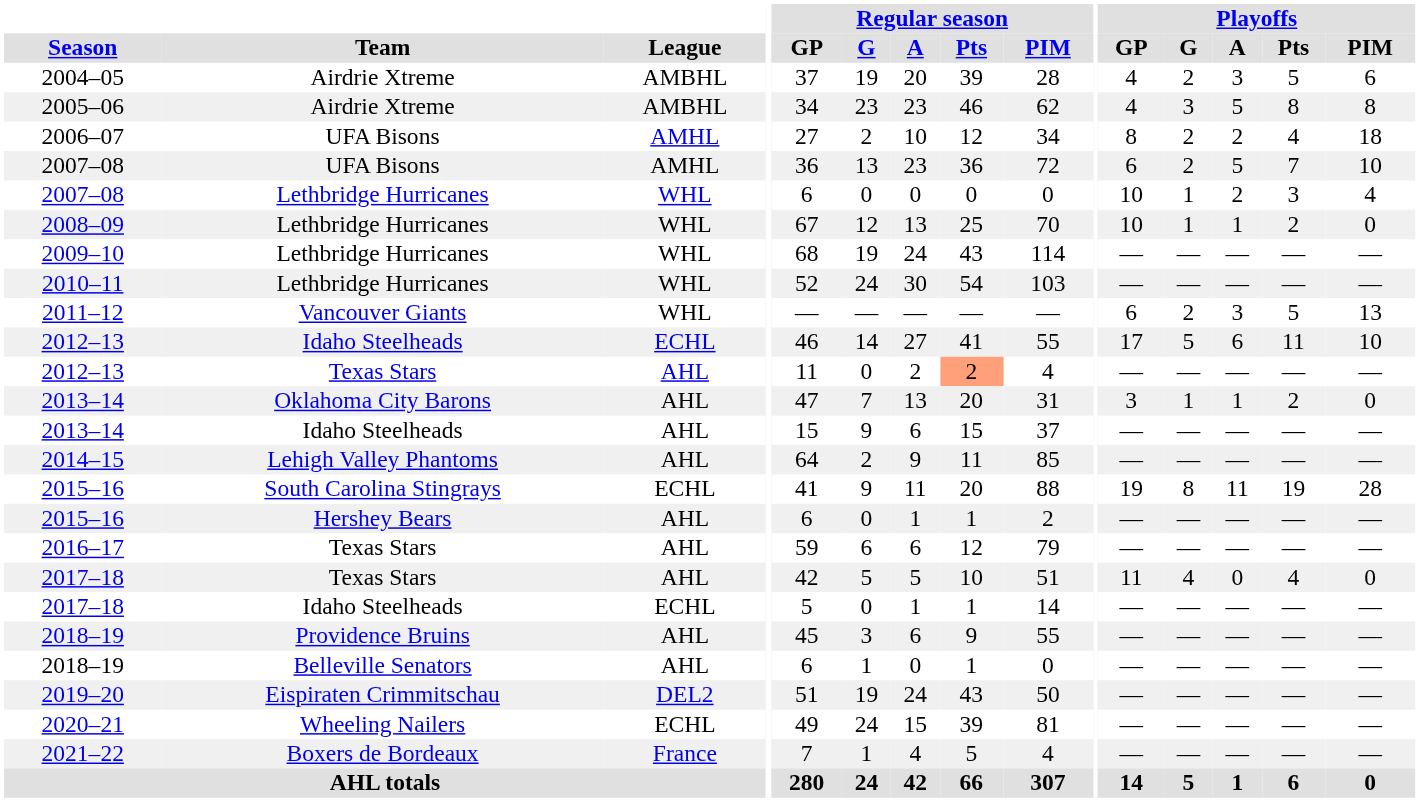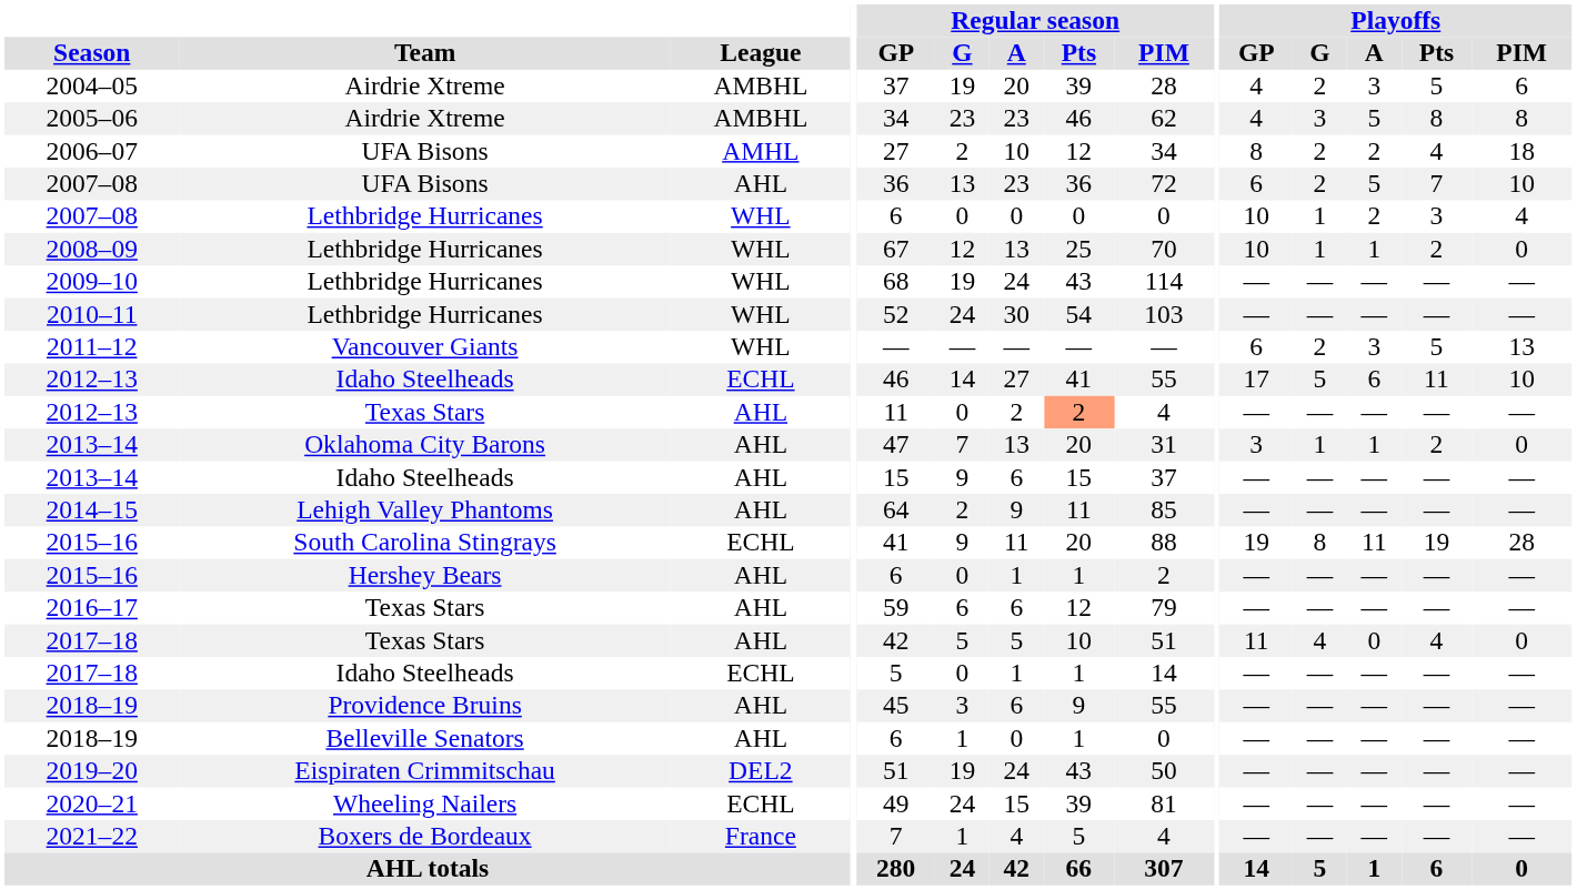 <table border="0" cellpadding="1" cellspacing="0" style="text-align:center; width:60em">
 <tr bgcolor="#e0e0e0">
 <th colspan="3" bgcolor="#ffffff"></th>
 <th rowspan="99" bgcolor="#ffffff"></th>
 <th colspan="5"><a href='#'>Regular season</a></th>
 <th rowspan="99" bgcolor="#ffffff"></th>
 <th colspan="5"><a href='#'>Playoffs</a></th>
 </tr>
 <tr bgcolor="#e0e0e0">
 <th><a href='#'>Season</a></th>
 <th>Team</th>
 <th>League</th>
 <th>GP</th>
 <th><a href='#'>G</a></th>
 <th><a href='#'>A</a></th>
 <th><a href='#'>Pts</a></th>
 <th><a href='#'>PIM</a></th>
 <th>GP</th>
 <th>G</th>
 <th>A</th>
 <th>Pts</th>
 <th>PIM</th>
 </tr>
 <tr>
 <td>2004–05</td>
 <td>Airdrie Xtreme</td>
 <td>AMBHL</td>
 <td>37</td>
 <td>19</td>
 <td>20</td>
 <td>39</td>
 <td>28</td>
 <td>4</td>
 <td>2</td>
 <td>3</td>
 <td>5</td>
 <td>6</td>
 </tr>
 <tr bgcolor="#f0f0f0">
 <td>2005–06</td>
 <td>Airdrie Xtreme</td>
 <td>AMBHL</td>
 <td>34</td>
 <td>23</td>
 <td>23</td>
 <td>46</td>
 <td>62</td>
 <td>4</td>
 <td>3</td>
 <td>5</td>
 <td>8</td>
 <td>8</td>
 </tr>
 <tr>
 <td>2006–07</td>
 <td>UFA Bisons</td>
 <td><a href='#'>AMHL</a></td>
 <td>27</td>
 <td>2</td>
 <td>10</td>
 <td>12</td>
 <td>34</td>
 <td>8</td>
 <td>2</td>
 <td>2</td>
 <td>4</td>
 <td>18</td>
 </tr>
 <tr bgcolor="#f0f0f0">
 <td>2007–08</td>
 <td>UFA Bisons</td>
-<td>AMHL</td>
+<td>AHL</td>
 <td>36</td>
 <td>13</td>
 <td>23</td>
 <td>36</td>
 <td>72</td>
 <td>6</td>
 <td>2</td>
 <td>5</td>
 <td>7</td>
 <td>10</td>
 </tr>
 <tr>
 <td><a href='#'>2007–08</a></td>
 <td><a href='#'>Lethbridge Hurricanes</a></td>
 <td><a href='#'>WHL</a></td>
 <td>6</td>
 <td>0</td>
 <td>0</td>
 <td>0</td>
 <td>0</td>
 <td>10</td>
 <td>1</td>
 <td>2</td>
 <td>3</td>
 <td>4</td>
 </tr>
 <tr bgcolor="#f0f0f0">
 <td><a href='#'>2008–09</a></td>
 <td>Lethbridge Hurricanes</td>
 <td>WHL</td>
 <td>67</td>
 <td>12</td>
 <td>13</td>
 <td>25</td>
 <td>70</td>
 <td>10</td>
 <td>1</td>
 <td>1</td>
 <td>2</td>
 <td>0</td>
 </tr>
 <tr>
 <td><a href='#'>2009–10</a></td>
 <td>Lethbridge Hurricanes</td>
 <td>WHL</td>
 <td>68</td>
 <td>19</td>
 <td>24</td>
 <td>43</td>
 <td>114</td>
 <td>—</td>
 <td>—</td>
 <td>—</td>
 <td>—</td>
 <td>—</td>
 </tr>
 <tr bgcolor="#f0f0f0">
 <td><a href='#'>2010–11</a></td>
 <td>Lethbridge Hurricanes</td>
 <td>WHL</td>
 <td>52</td>
 <td>24</td>
 <td>30</td>
 <td>54</td>
 <td>103</td>
 <td>—</td>
 <td>—</td>
 <td>—</td>
 <td>—</td>
 <td>—</td>
 </tr>
 <tr>
 <td><a href='#'>2011–12</a></td>
 <td><a href='#'>Vancouver Giants</a></td>
 <td>WHL</td>
 <td>—</td>
 <td>—</td>
 <td>—</td>
 <td>—</td>
 <td>—</td>
 <td>6</td>
 <td>2</td>
 <td>3</td>
 <td>5</td>
 <td>13</td>
 </tr>
 <tr bgcolor="#f0f0f0">
 <td><a href='#'>2012–13</a></td>
 <td><a href='#'>Idaho Steelheads</a></td>
 <td><a href='#'>ECHL</a></td>
 <td>46</td>
 <td>14</td>
 <td>27</td>
 <td>41</td>
 <td>55</td>
 <td>17</td>
 <td>5</td>
 <td>6</td>
 <td>11</td>
 <td>10</td>
 </tr>
 <tr>
 <td><a href='#'>2012–13</a></td>
 <td><a href='#'>Texas Stars</a></td>
 <td><a href='#'>AHL</a></td>
 <td>11</td>
 <td>0</td>
 <td>2</td>
 <td style="background: lightsalmon;">2</td>
 <td>4</td>
 <td>—</td>
 <td>—</td>
 <td>—</td>
 <td>—</td>
 <td>—</td>
 </tr>
 <tr bgcolor="#f0f0f0">
 <td><a href='#'>2013–14</a></td>
 <td><a href='#'>Oklahoma City Barons</a></td>
 <td>AHL</td>
 <td>47</td>
 <td>7</td>
 <td>13</td>
 <td>20</td>
 <td>31</td>
 <td>3</td>
 <td>1</td>
 <td>1</td>
 <td>2</td>
 <td>0</td>
 </tr>
 <tr>
 <td><a href='#'>2013–14</a></td>
 <td>Idaho Steelheads</td>
 <td>AHL</td>
 <td>15</td>
 <td>9</td>
 <td>6</td>
 <td>15</td>
 <td>37</td>
 <td>—</td>
 <td>—</td>
 <td>—</td>
 <td>—</td>
 <td>—</td>
 </tr>
 <tr bgcolor="#f0f0f0">
 <td><a href='#'>2014–15</a></td>
 <td><a href='#'>Lehigh Valley Phantoms</a></td>
 <td>AHL</td>
 <td>64</td>
 <td>2</td>
 <td>9</td>
 <td>11</td>
 <td>85</td>
 <td>—</td>
 <td>—</td>
 <td>—</td>
 <td>—</td>
 <td>—</td>
 </tr>
 <tr>
 <td><a href='#'>2015–16</a></td>
 <td><a href='#'>South Carolina Stingrays</a></td>
 <td>ECHL</td>
 <td>41</td>
 <td>9</td>
 <td>11</td>
 <td>20</td>
 <td>88</td>
 <td>19</td>
 <td>8</td>
 <td>11</td>
 <td>19</td>
 <td>28</td>
 </tr>
 <tr bgcolor="#f0f0f0">
 <td><a href='#'>2015–16</a></td>
 <td><a href='#'>Hershey Bears</a></td>
 <td>AHL</td>
 <td>6</td>
 <td>0</td>
 <td>1</td>
 <td>1</td>
 <td>2</td>
 <td>—</td>
 <td>—</td>
 <td>—</td>
 <td>—</td>
 <td>—</td>
 </tr>
 <tr>
 <td><a href='#'>2016–17</a></td>
 <td>Texas Stars</td>
 <td>AHL</td>
 <td>59</td>
 <td>6</td>
 <td>6</td>
 <td>12</td>
 <td>79</td>
 <td>—</td>
 <td>—</td>
 <td>—</td>
 <td>—</td>
 <td>—</td>
 </tr>
 <tr bgcolor="#f0f0f0">
 <td><a href='#'>2017–18</a></td>
 <td>Texas Stars</td>
 <td>AHL</td>
 <td>42</td>
 <td>5</td>
 <td>5</td>
 <td>10</td>
 <td>51</td>
 <td>11</td>
 <td>4</td>
 <td>0</td>
 <td>4</td>
 <td>0</td>
 </tr>
 <tr>
 <td><a href='#'>2017–18</a></td>
 <td>Idaho Steelheads</td>
 <td>ECHL</td>
 <td>5</td>
 <td>0</td>
 <td>1</td>
 <td>1</td>
 <td>14</td>
 <td>—</td>
 <td>—</td>
 <td>—</td>
 <td>—</td>
 <td>—</td>
 </tr>
 <tr bgcolor="#f0f0f0">
 <td><a href='#'>2018–19</a></td>
 <td><a href='#'>Providence Bruins</a></td>
 <td>AHL</td>
 <td>45</td>
 <td>3</td>
 <td>6</td>
 <td>9</td>
 <td>55</td>
 <td>—</td>
 <td>—</td>
 <td>—</td>
 <td>—</td>
 <td>—</td>
 </tr>
 <tr>
 <td>2018–19</td>
 <td><a href='#'>Belleville Senators</a></td>
 <td>AHL</td>
 <td>6</td>
 <td>1</td>
 <td>0</td>
 <td>1</td>
 <td>0</td>
 <td>—</td>
 <td>—</td>
 <td>—</td>
 <td>—</td>
 <td>—</td>
 </tr>
 <tr bgcolor="#f0f0f0">
 <td><a href='#'>2019–20</a></td>
 <td><a href='#'>Eispiraten Crimmitschau</a></td>
 <td><a href='#'>DEL2</a></td>
 <td>51</td>
 <td>19</td>
 <td>24</td>
 <td>43</td>
 <td>50</td>
 <td>—</td>
 <td>—</td>
 <td>—</td>
 <td>—</td>
 <td>—</td>
 </tr>
 <tr>
 <td><a href='#'>2020–21</a></td>
 <td><a href='#'>Wheeling Nailers</a></td>
 <td>ECHL</td>
 <td>49</td>
 <td>24</td>
 <td>15</td>
 <td>39</td>
 <td>81</td>
 <td>—</td>
 <td>—</td>
 <td>—</td>
 <td>—</td>
 <td>—</td>
 </tr>
 <tr bgcolor="#f0f0f0">
 <td><a href='#'>2021–22</a></td>
 <td><a href='#'>Boxers de Bordeaux</a></td>
 <td><a href='#'>France</a></td>
 <td>7</td>
 <td>1</td>
 <td>4</td>
 <td>5</td>
 <td>4</td>
 <td>—</td>
 <td>—</td>
 <td>—</td>
 <td>—</td>
 <td>—</td>
 </tr>
 <tr bgcolor="#e0e0e0">
 <th colspan="3">AHL totals</th>
 <th>280</th>
 <th>24</th>
 <th>42</th>
 <th>66</th>
 <th>307</th>
 <th>14</th>
 <th>5</th>
 <th>1</th>
 <th>6</th>
 <th>0</th>
 </tr>
 </table>
